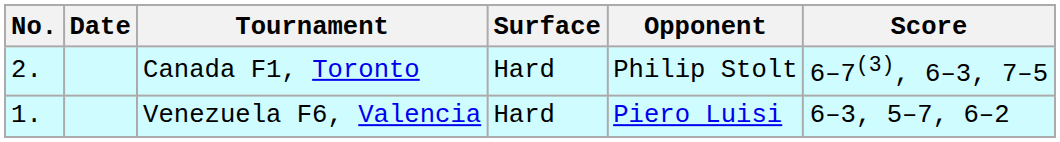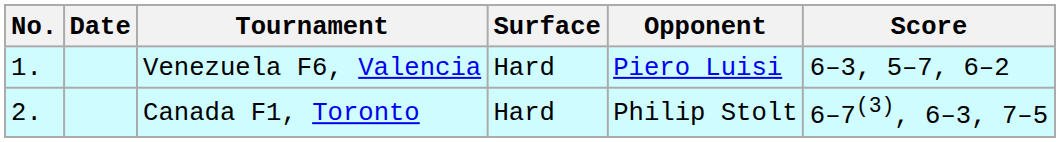 <table class="sortable wikitable">
 <tr>
 <th>No.</th>
 <th>Date</th>
 <th>Tournament</th>
 <th>Surface</th>
 <th>Opponent</th>
 <th class="unsortable">Score</th>
 </tr>
 <tr style="background:#cffcff;">
+<td>1.</td>
+<td></td>
+<td>Venezuela F6, <a href='#'>Valencia</a></td>
+<td>Hard</td>
+<td> <a href='#'>Piero Luisi</a></td>
+<td>6–3, 5–7, 6–2</td>
+</tr>
+<tr style="background:#cffcff;">
 <td>2.</td>
 <td></td>
 <td>Canada F1, <a href='#'>Toronto</a></td>
 <td>Hard</td>
 <td> Philip Stolt</td>
 <td>6–7<sup>(3)</sup>, 6–3, 7–5</td>
 </tr>
-<tr style="background:#cffcff;">
-<td>1.</td>
-<td></td>
-<td>Venezuela F6, <a href='#'>Valencia</a></td>
-<td>Hard</td>
-<td> <a href='#'>Piero Luisi</a></td>
-<td>6–3, 5–7, 6–2</td>
-</tr>
 </table>
